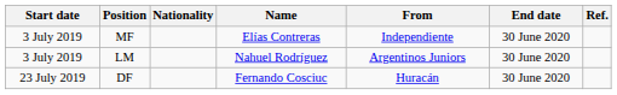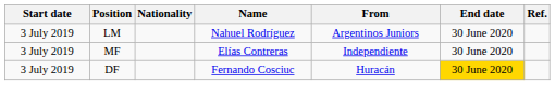 <table class="wikitable" style="text-align:center; font-size:90%; ">
 <tr>
 <th style="background:#; color:#; width:100px;">Start date</th>
 <th style="background:#; color:#; width:50px;">Position</th>
 <th style="background:#; color:#; width:50px;">Nationality</th>
 <th style="background:#; color:#; width:140px;">Name</th>
 <th style="background:#; color:#; width:155px;">From</th>
 <th style="background:#; color:#; width:100px;">End date</th>
 <th style="background:#; color:#; width:25px;">Ref.</th>
 </tr>
 <tr>
 <td>3 July 2019</td>
+<td>LM</td>
+<td></td>
+<td><a href='#'>Nahuel Rodríguez</a></td>
+<td> <a href='#'>Argentinos Juniors</a></td>
+<td>30 June 2020</td>
+<td></td>
+</tr>
+<tr>
+<td>3 July 2019</td>
 <td>MF</td>
 <td></td>
 <td><a href='#'>Elías Contreras</a></td>
 <td> <a href='#'>Independiente</a></td>
 <td>30 June 2020</td>
 <td></td>
 </tr>
 <tr>
 <td>3 July 2019</td>
-<td>LM</td>
-<td></td>
-<td><a href='#'>Nahuel Rodríguez</a></td>
-<td> <a href='#'>Argentinos Juniors</a></td>
-<td>30 June 2020</td>
-<td></td>
-</tr>
-<tr>
-<td>23 July 2019</td>
 <td>DF</td>
 <td></td>
 <td><a href='#'>Fernando Cosciuc</a></td>
 <td> <a href='#'>Huracán</a></td>
-<td>30 June 2020</td>
+<td style="background: gold;">30 June 2020</td>
 <td></td>
 </tr>
 </table>
